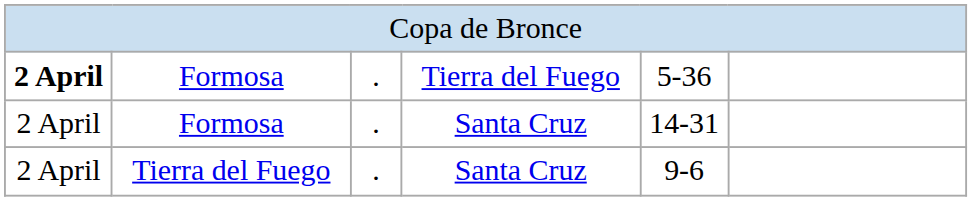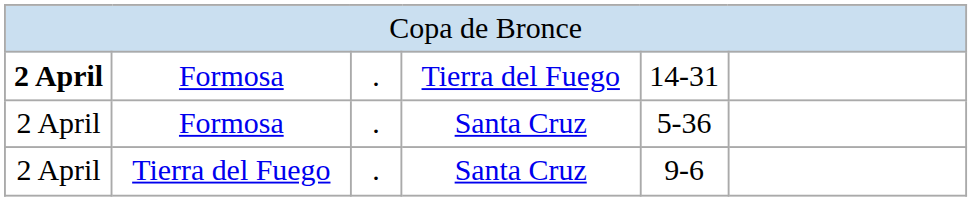 <table class="wikitable" style="text-align:center">
 <tr style="background:#cadff0;">
 <td style="text-align:center;" colspan="6">Copa de Bronce</td>
 </tr>
 <tr style="background:#fff;">
 <td width=50><strong>2 April</strong></td>
 <td width=120><a href='#'>Formosa</a></td>
 <td width=20>.</td>
 <td width=120><a href='#'>Tierra del Fuego</a></td>
-<td width=40>5-36</td>
+<td width=40>14-31</td>
 <td width=120></td>
 </tr>
 <tr style="background:#fff;">
 <td width=50>2 April</td>
 <td width=120><a href='#'>Formosa</a></td>
 <td width=20>.</td>
 <td width=120><a href='#'>Santa Cruz</a></td>
-<td width=40>14-31</td>
+<td width=40>5-36</td>
 <td width=120></td>
 </tr>
 <tr style="background:#fff;">
 <td width=50>2 April</td>
 <td width=120><a href='#'>Tierra del Fuego</a></td>
 <td width=20>.</td>
 <td width=120><a href='#'>Santa Cruz</a></td>
 <td width=40>9-6</td>
 <td width=120></td>
 </tr>
 </table>
